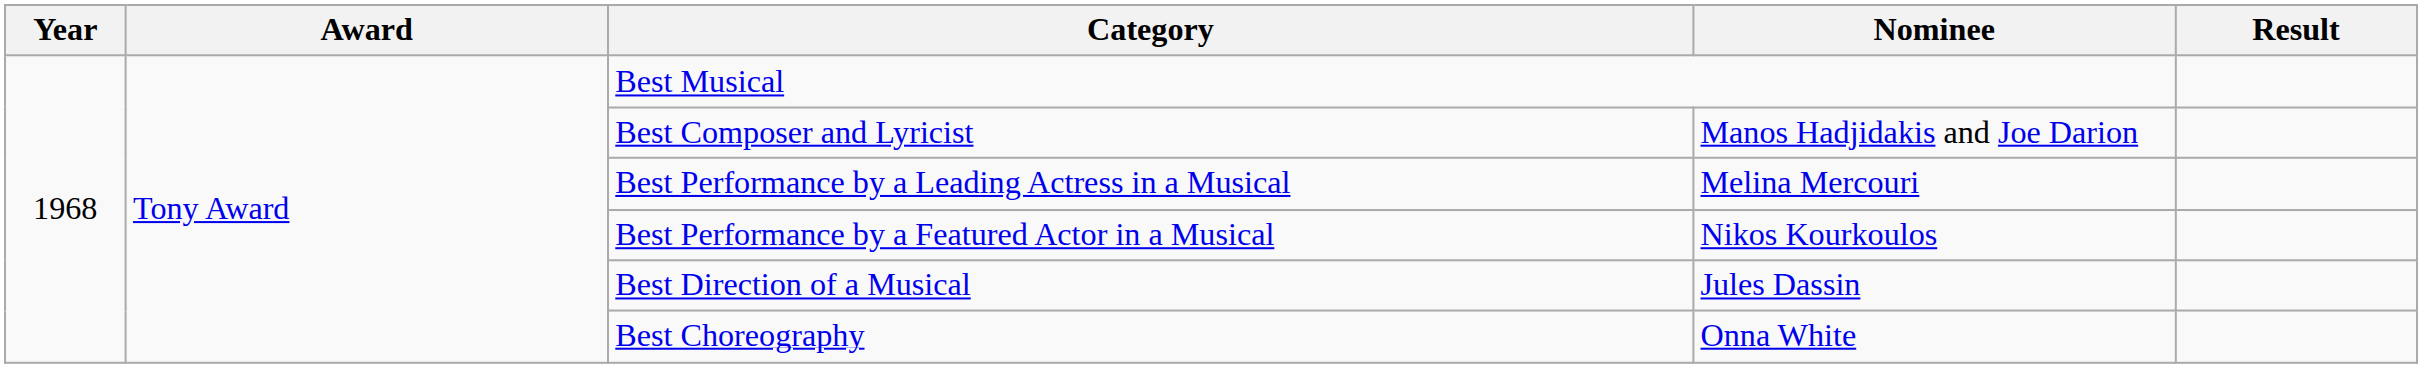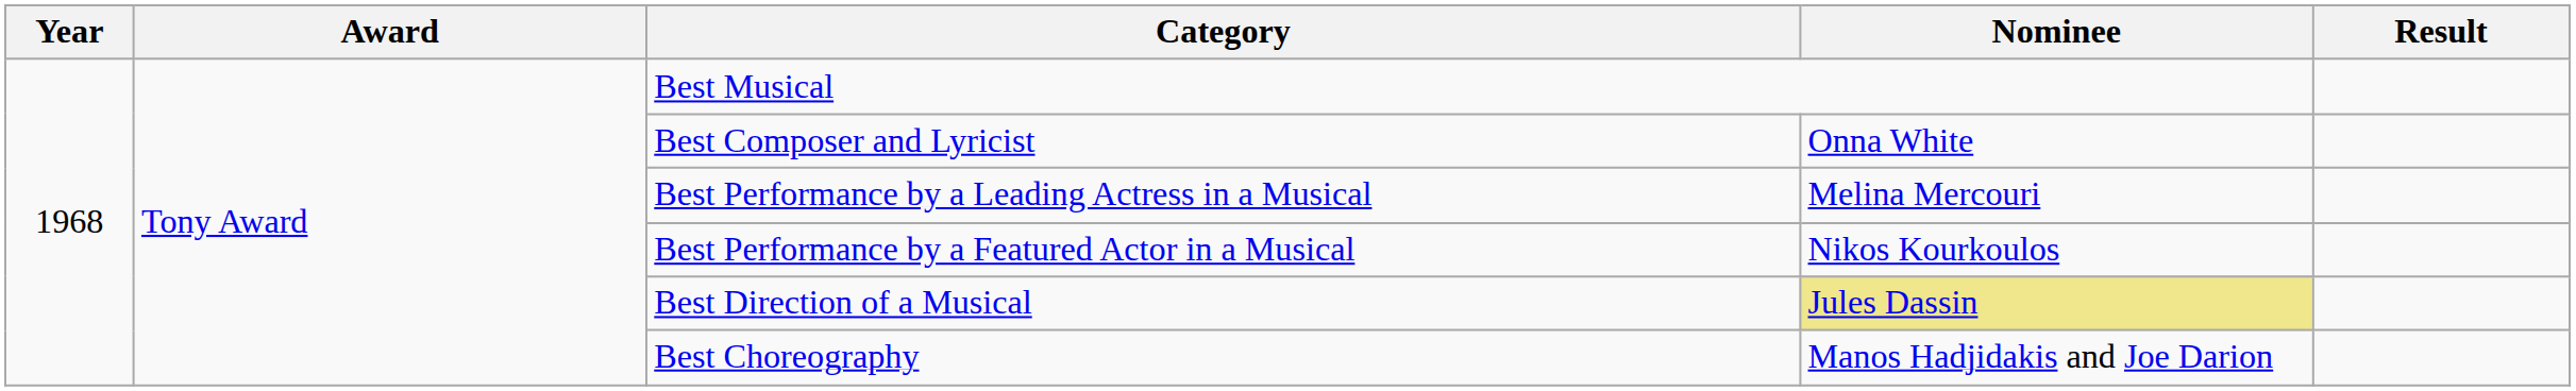 <table class="wikitable" width="95%">
 <tr>
 <th width="5%">Year</th>
 <th width="20%">Award</th>
 <th width="45%">Category</th>
 <th width="20%">Nominee</th>
 <th width="10%">Result</th>
 </tr>
 <tr>
 <td rowspan="6" align="center">1968</td>
 <td rowspan="6"><a href='#'>Tony Award</a></td>
 <td colspan="2"><a href='#'>Best Musical</a></td>
 <td></td>
 </tr>
 <tr>
 <td><a href='#'>Best Composer and Lyricist</a></td>
-<td><a href='#'>Manos Hadjidakis</a> and <a href='#'>Joe Darion</a></td>
+<td><a href='#'>Onna White</a></td>
 <td></td>
 </tr>
 <tr>
 <td><a href='#'>Best Performance by a Leading Actress in a Musical</a></td>
 <td><a href='#'>Melina Mercouri</a></td>
 <td></td>
 </tr>
 <tr>
 <td><a href='#'>Best Performance by a Featured Actor in a Musical</a></td>
 <td><a href='#'>Nikos Kourkoulos</a></td>
 <td></td>
 </tr>
 <tr>
 <td><a href='#'>Best Direction of a Musical</a></td>
-<td><a href='#'>Jules Dassin</a></td>
+<td style="background: khaki;"><a href='#'>Jules Dassin</a></td>
 <td></td>
 </tr>
 <tr>
 <td><a href='#'>Best Choreography</a></td>
-<td><a href='#'>Onna White</a></td>
+<td><a href='#'>Manos Hadjidakis</a> and <a href='#'>Joe Darion</a></td>
 <td></td>
 </tr>
 </table>
